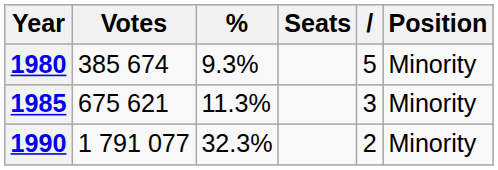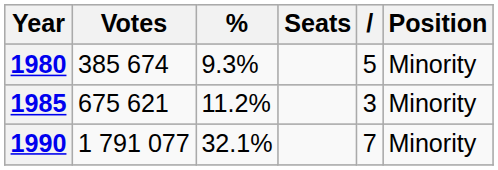 <table class="wikitable">
 <tr>
 <th>Year</th>
 <th>Votes</th>
 <th>%</th>
 <th>Seats</th>
 <th>/</th>
 <th>Position</th>
 </tr>
 <tr>
 <th><a href='#'>1980</a></th>
 <td>385 674</td>
 <td>9.3%</td>
 <td></td>
 <td> 5</td>
 <td>Minority</td>
 </tr>
 <tr>
 <th><a href='#'>1985</a></th>
 <td>675 621 </td>
-<td>11.3%</td>
+<td>11.2%</td>
 <td></td>
 <td> 3</td>
 <td>Minority</td>
 </tr>
 <tr>
 <th><a href='#'>1990</a></th>
 <td>1 791 077 </td>
-<td>32.3%</td>
+<td>32.1%</td>
 <td></td>
-<td> 2</td>
+<td> 7</td>
 <td>Minority</td>
 </tr>
 </table>
